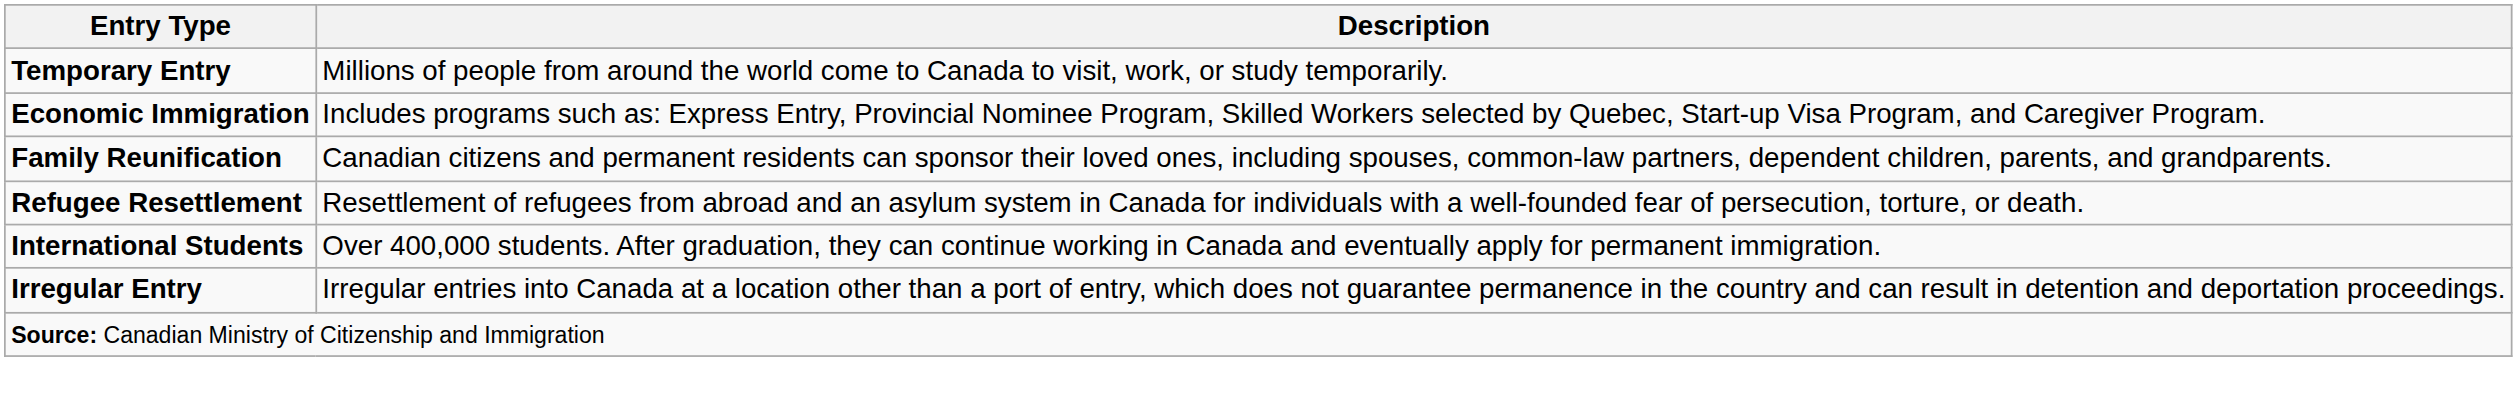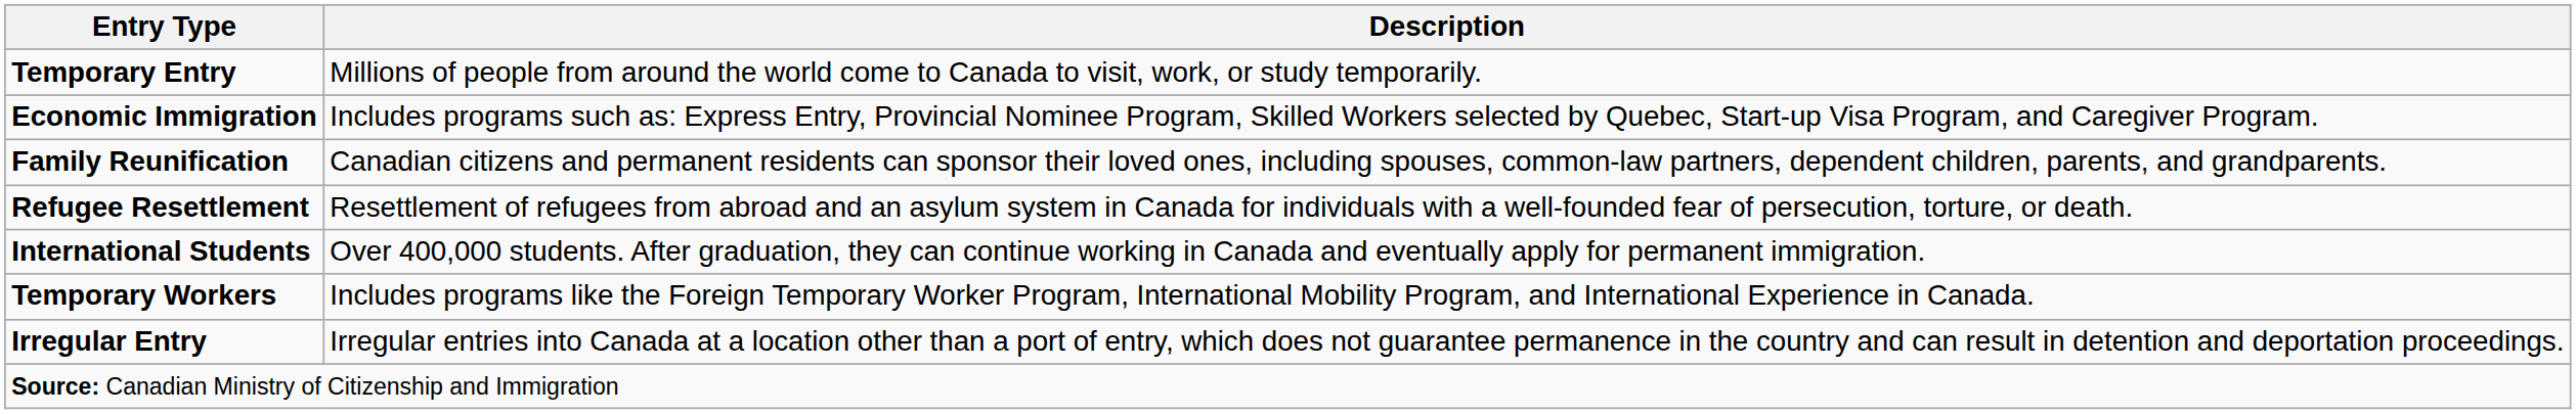 <table class="wikitable">
 <tr>
 <th>Entry Type</th>
 <th>Description</th>
 </tr>
 <tr>
 <td><strong>Temporary Entry</strong></td>
 <td>Millions of people from around the world come to Canada to visit, work, or study temporarily.</td>
 </tr>
 <tr>
 <td><strong>Economic Immigration</strong></td>
 <td>Includes programs such as: Express Entry, Provincial Nominee Program, Skilled Workers selected by Quebec, Start-up Visa Program, and Caregiver Program.</td>
 </tr>
 <tr>
 <td><strong>Family Reunification</strong></td>
 <td>Canadian citizens and permanent residents can sponsor their loved ones, including spouses, common-law partners, dependent children, parents, and grandparents.</td>
 </tr>
 <tr>
 <td><strong>Refugee Resettlement</strong></td>
 <td>Resettlement of refugees from abroad and an asylum system in Canada for individuals with a well-founded fear of persecution, torture, or death.</td>
 </tr>
 <tr>
 <td><strong>International Students</strong></td>
 <td>Over 400,000 students. After graduation, they can continue working in Canada and eventually apply for permanent immigration.</td>
 </tr>
 <tr>
+<td><strong>Temporary Workers</strong></td>
+<td>Includes programs like the Foreign Temporary Worker Program, International Mobility Program, and International Experience in Canada.</td>
+</tr>
+<tr>
 <td><strong>Irregular Entry</strong></td>
 <td>Irregular entries into Canada at a location other than a port of entry, which does not guarantee permanence in the country and can result in detention and deportation proceedings.</td>
 </tr>
 <tr>
 <td colspan="2"><small><strong>Source:</strong> Canadian Ministry of Citizenship and Immigration</small></td>
 </tr>
 </table>
